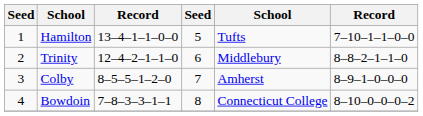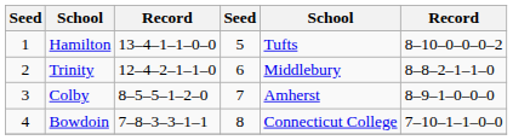 <table class="wikitable">
 <tr>
 <th>Seed</th>
 <th>School</th>
 <th>Record</th>
 <th>Seed</th>
 <th>School</th>
 <th>Record</th>
 </tr>
 <tr>
 <td align=center>1</td>
 <td><a href='#'>Hamilton</a></td>
 <td>13–4–1–1–0–0</td>
 <td align=center>5</td>
 <td><a href='#'>Tufts</a></td>
-<td>7–10–1–1–0–0</td>
+<td>8–10–0–0–0–2</td>
 </tr>
 <tr>
 <td align=center>2</td>
 <td><a href='#'>Trinity</a></td>
 <td>12–4–2–1–1–0</td>
 <td align=center>6</td>
 <td><a href='#'>Middlebury</a></td>
 <td>8–8–2–1–1–0</td>
 </tr>
 <tr>
 <td align=center>3</td>
 <td><a href='#'>Colby</a></td>
 <td>8–5–5–1–2–0</td>
 <td align=center>7</td>
 <td><a href='#'>Amherst</a></td>
 <td>8–9–1–0–0–0</td>
 </tr>
 <tr>
 <td align=center>4</td>
 <td><a href='#'>Bowdoin</a></td>
 <td>7–8–3–3–1–1</td>
 <td align=center>8</td>
 <td><a href='#'>Connecticut College</a></td>
-<td>8–10–0–0–0–2</td>
+<td>7–10–1–1–0–0</td>
 </tr>
 <tr>
 </tr>
 </table>
